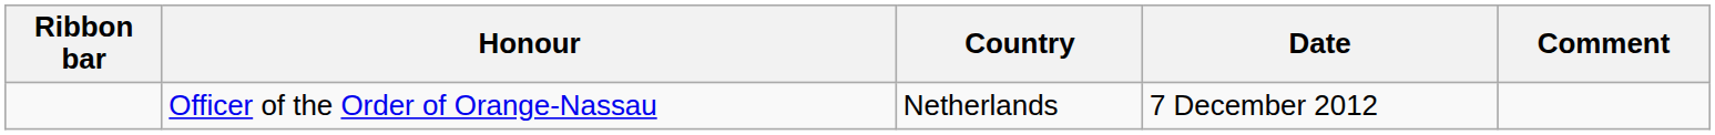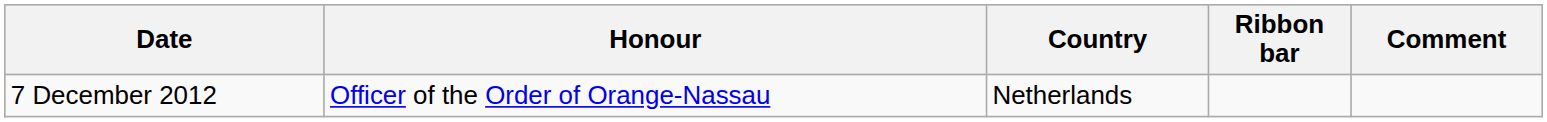 <table class="wikitable" style="width:60%;">
 <tr>
-<th style="width:80px;">Ribbon bar</th>
+<th>Date</th>
 <th>Honour</th>
 <th>Country</th>
-<th>Date</th>
+<th style="width:80px;">Ribbon bar</th>
 <th>Comment</th>
 </tr>
 <tr>
-<td></td>
+<td>7 December 2012</td>
 <td><a href='#'>Officer</a> of the <a href='#'>Order of Orange-Nassau</a></td>
 <td>Netherlands</td>
-<td>7 December 2012</td>
+<td></td>
 <td></td>
 </tr>
 </table>
